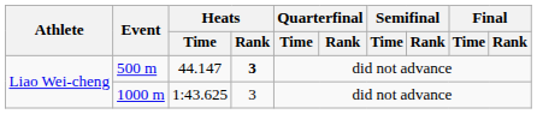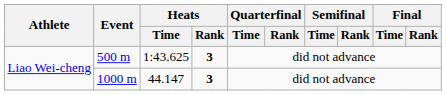 <table class="wikitable" style="font-size:90%">
 <tr>
 <th rowspan=2>Athlete</th>
 <th rowspan=2>Event</th>
 <th colspan=2>Heats</th>
 <th colspan=2>Quarterfinal</th>
 <th colspan=2>Semifinal</th>
 <th colspan=2>Final</th>
 </tr>
 <tr style="font-size:95%">
 <th>Time</th>
 <th>Rank</th>
 <th>Time</th>
 <th>Rank</th>
 <th>Time</th>
 <th>Rank</th>
 <th>Time</th>
 <th>Rank</th>
 </tr>
 <tr align=center>
 <td align=left rowspan=2><a href='#'>Liao Wei-cheng</a></td>
 <td align=left><a href='#'>500 m</a></td>
-<td>44.147</td>
+<td>1:43.625</td>
 <td><strong>3</strong></td>
 <td colspan=6>did not advance</td>
 </tr>
 <tr align=center>
 <td align=left><a href='#'>1000 m</a></td>
-<td>1:43.625</td>
-<td>3</td>
+<td>44.147</td>
+<td><strong>3</strong></td>
 <td colspan=6>did not advance</td>
 </tr>
 </table>
